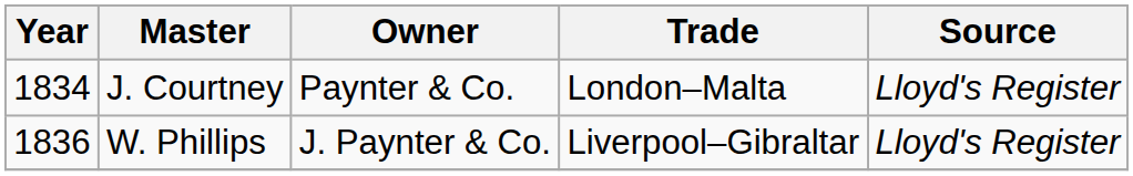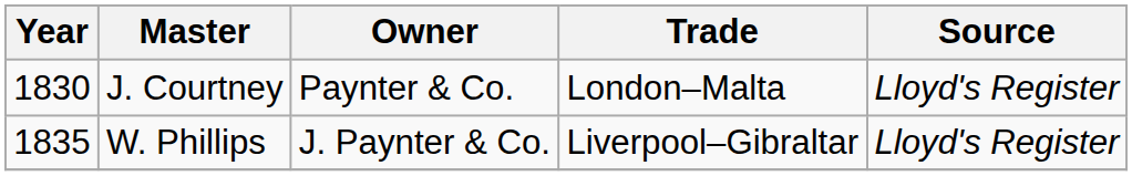 <table class="sortable wikitable">
 <tr>
 <th>Year</th>
 <th>Master</th>
 <th>Owner</th>
 <th>Trade</th>
 <th>Source</th>
 </tr>
 <tr>
-<td>1834</td>
+<td>1830</td>
 <td>J. Courtney</td>
 <td>Paynter & Co.</td>
 <td>London–Malta</td>
 <td><em>Lloyd's Register</em></td>
 </tr>
 <tr>
-<td>1836</td>
+<td>1835</td>
 <td>W. Phillips</td>
 <td>J. Paynter & Co.</td>
 <td>Liverpool–Gibraltar</td>
 <td><em>Lloyd's Register</em></td>
 </tr>
 <tr>
 </tr>
 </table>
